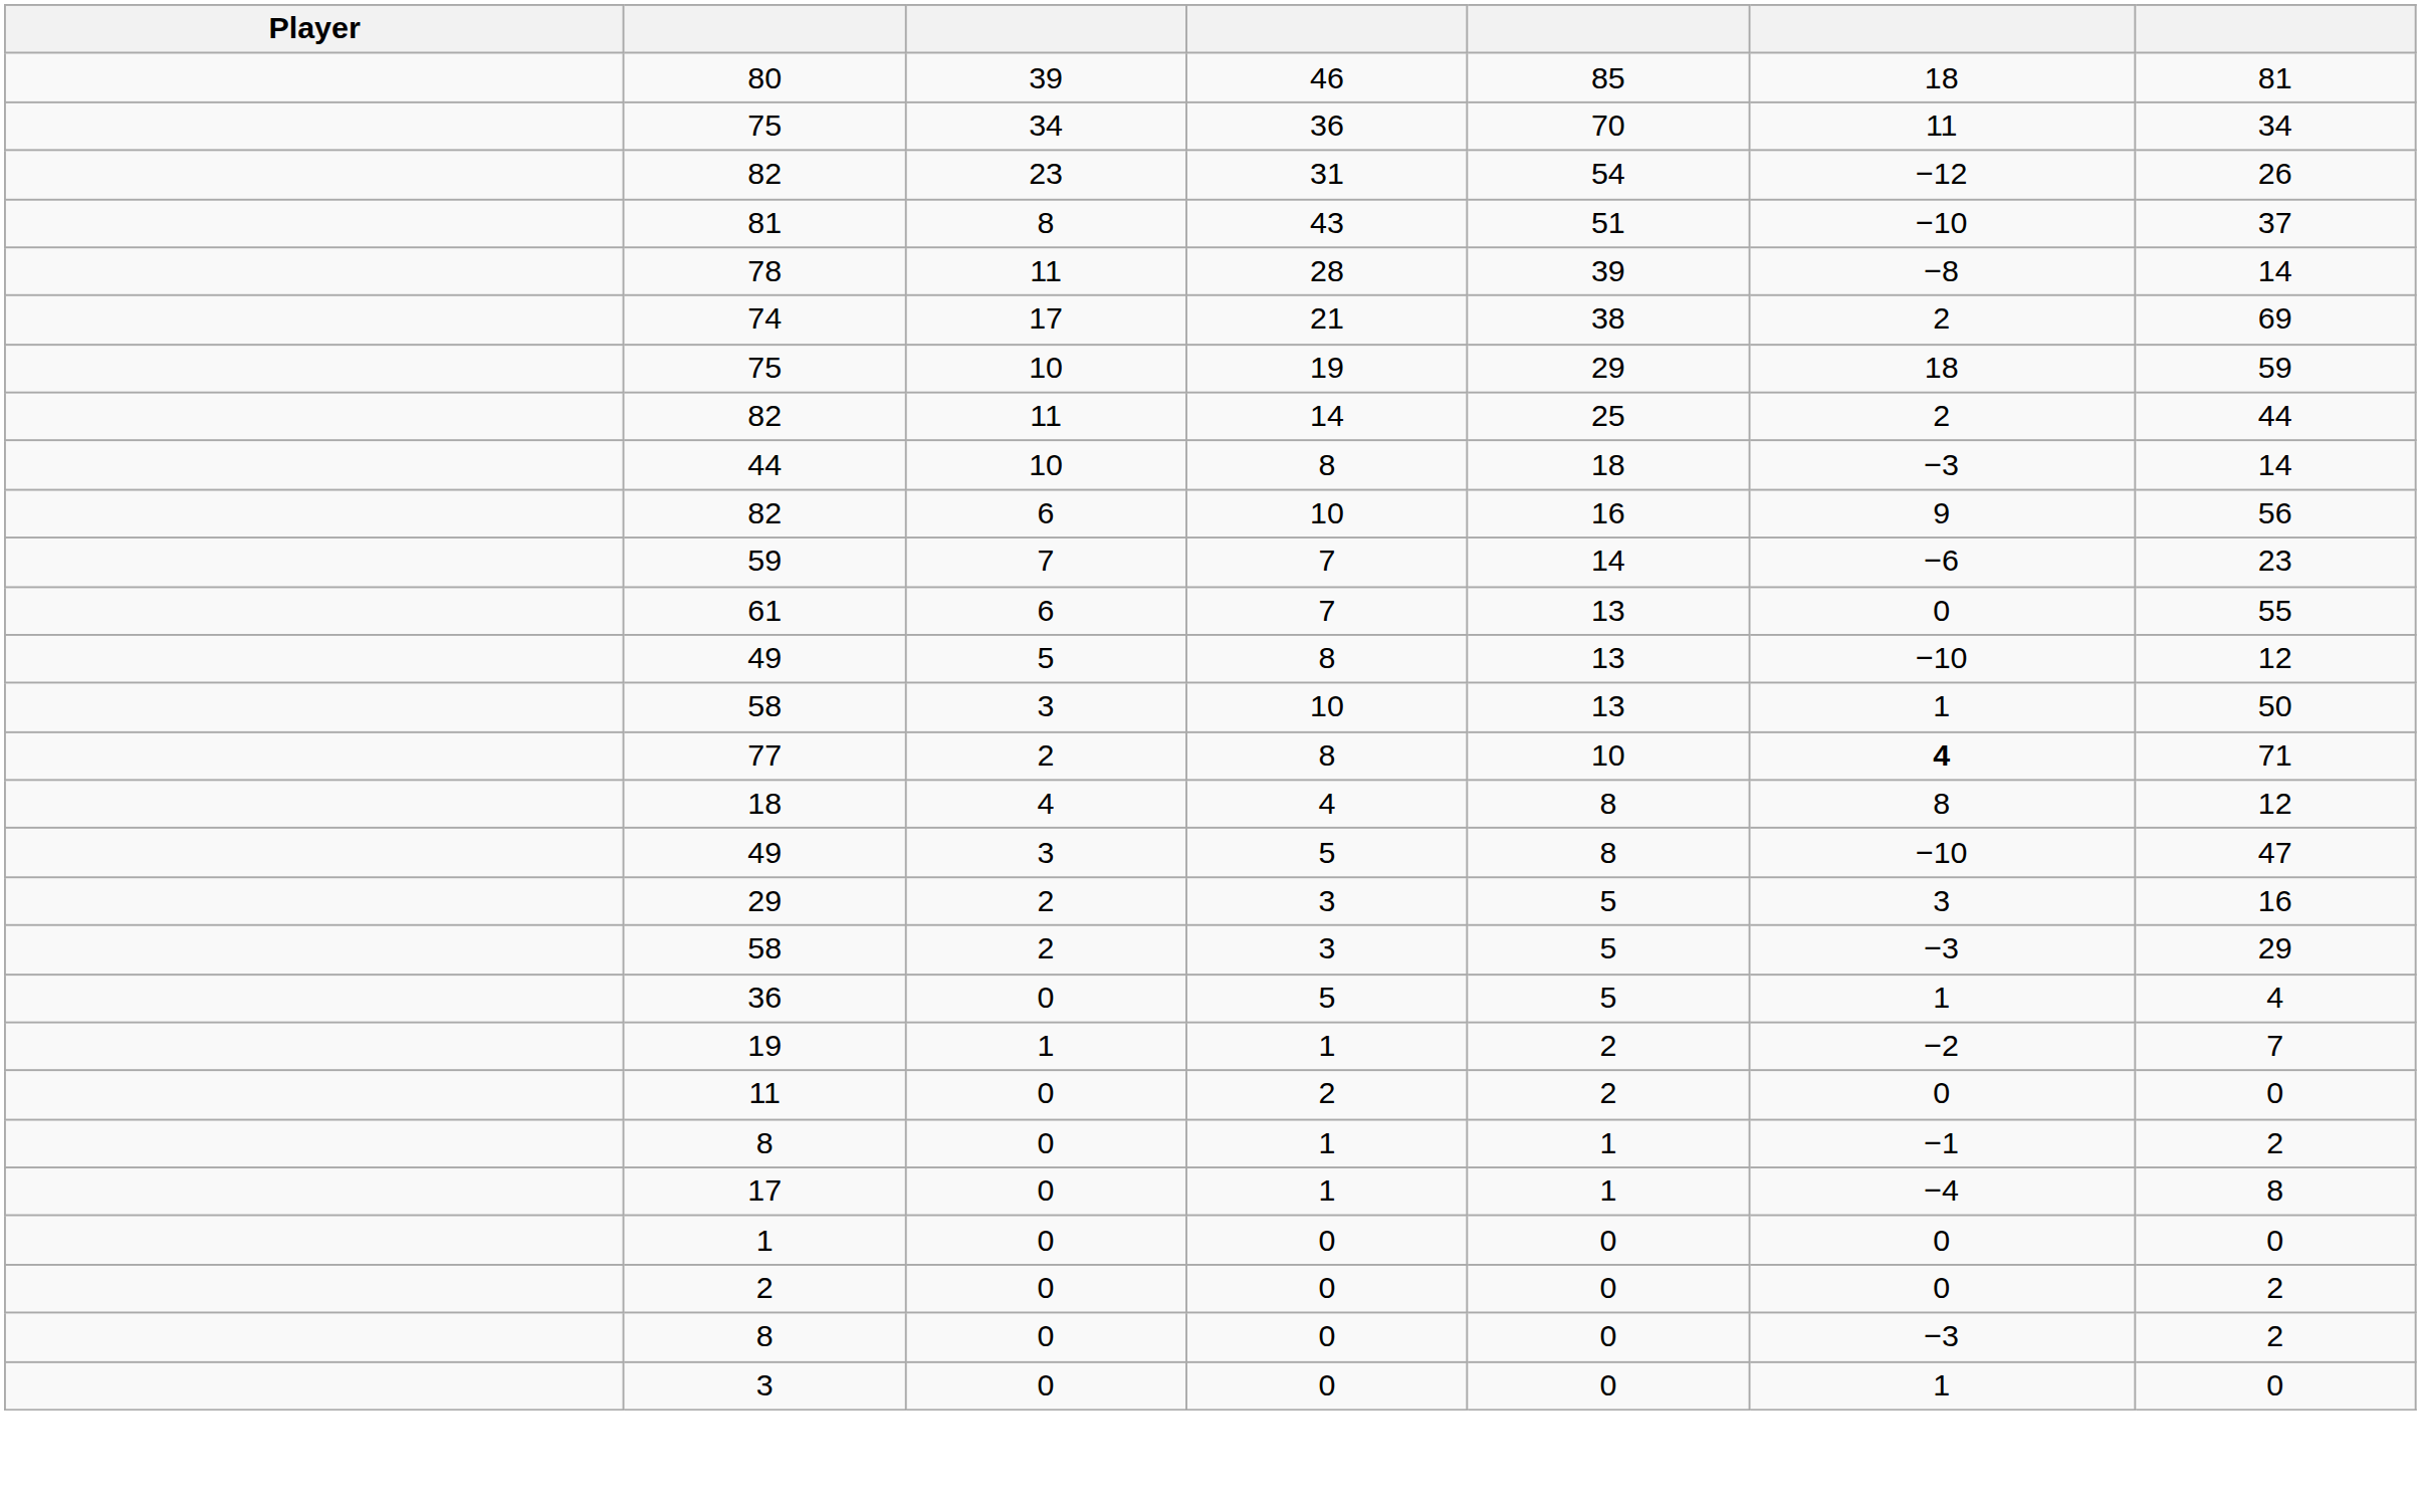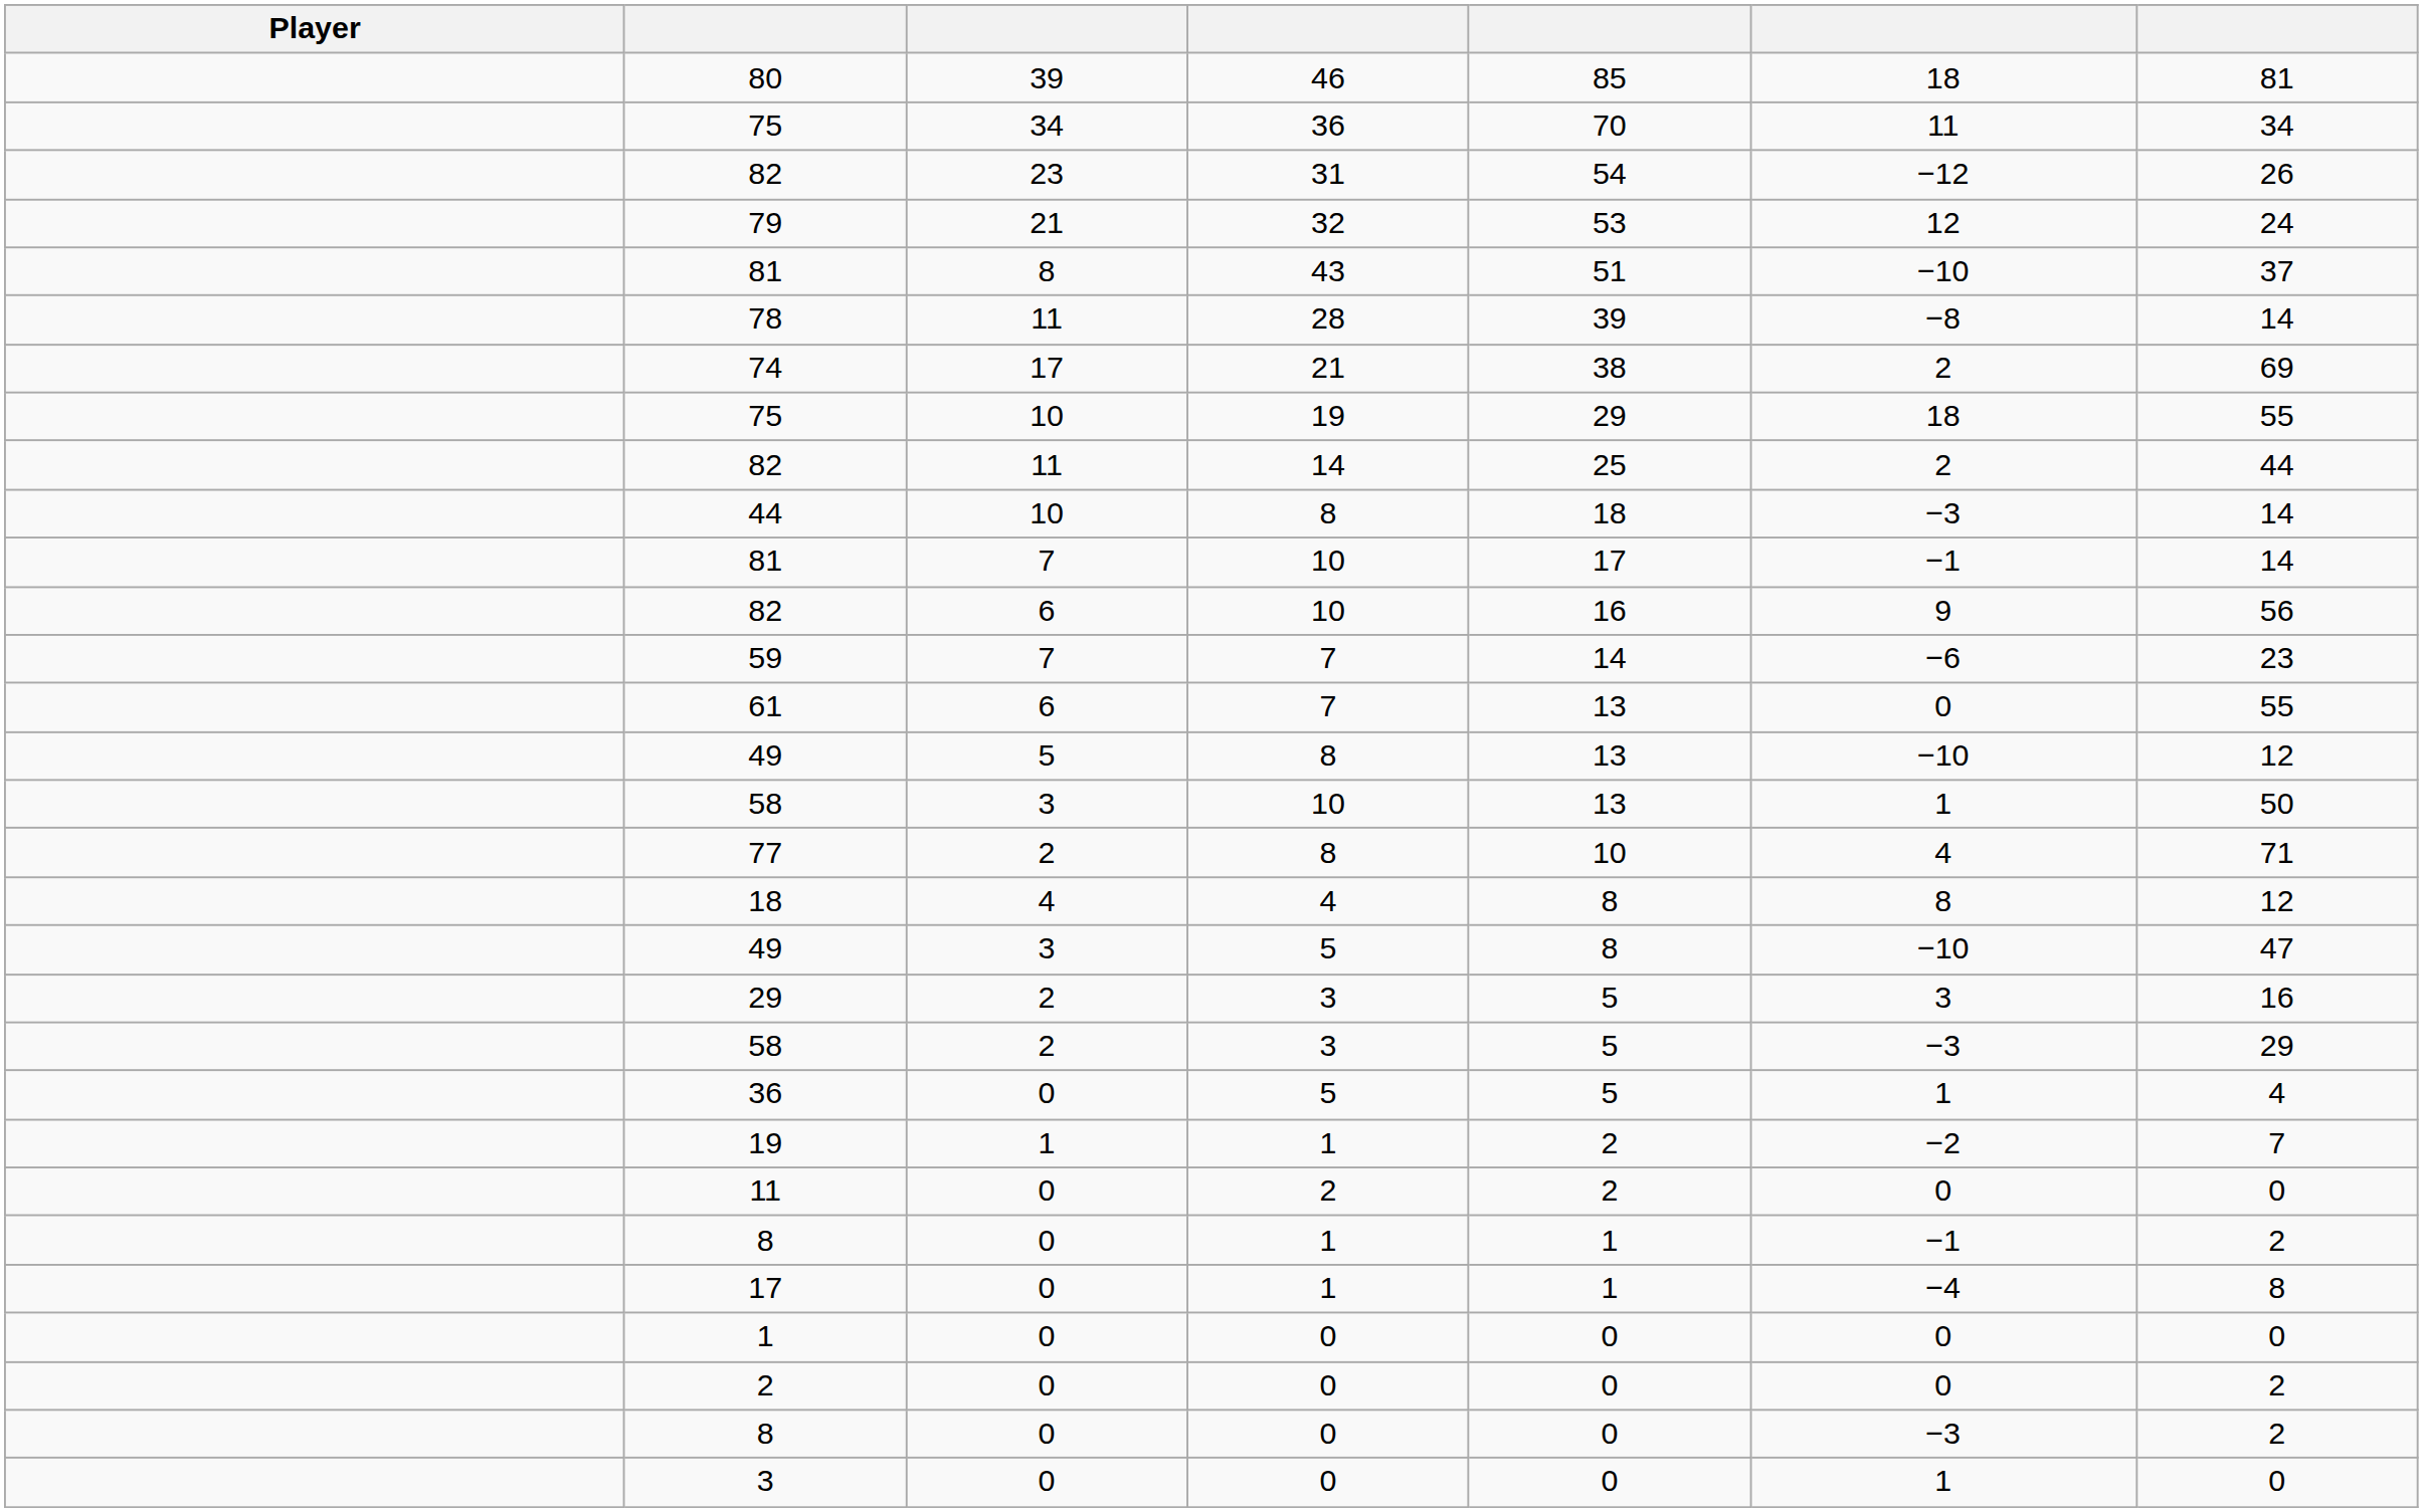 <table class="wikitable sortable" style="width:100%; text-align:center;">
 <tr>
 <th>Player</th>
 <th></th>
 <th></th>
 <th></th>
 <th></th>
 <th data-sort-type="number"></th>
 <th></th>
 </tr>
 <tr>
 <td></td>
 <td>80</td>
 <td>39</td>
 <td>46</td>
 <td>85</td>
 <td>18</td>
 <td>81</td>
 </tr>
 <tr>
 <td></td>
 <td>75</td>
 <td>34</td>
 <td>36</td>
 <td>70</td>
 <td>11</td>
 <td>34</td>
 </tr>
 <tr>
 <td></td>
 <td>82</td>
 <td>23</td>
 <td>31</td>
 <td>54</td>
 <td>−12</td>
 <td>26</td>
 </tr>
 <tr>
 <td></td>
+<td>79</td>
+<td>21</td>
+<td>32</td>
+<td>53</td>
+<td>12</td>
+<td>24</td>
+</tr>
+<tr>
+<td></td>
 <td>81</td>
 <td>8</td>
 <td>43</td>
 <td>51</td>
 <td>−10</td>
 <td>37</td>
 </tr>
 <tr>
 <td></td>
 <td>78</td>
 <td>11</td>
 <td>28</td>
 <td>39</td>
 <td>−8</td>
 <td>14</td>
 </tr>
 <tr>
 <td></td>
 <td>74</td>
 <td>17</td>
 <td>21</td>
 <td>38</td>
 <td>2</td>
 <td>69</td>
 </tr>
 <tr>
 <td></td>
 <td>75</td>
 <td>10</td>
 <td>19</td>
 <td>29</td>
 <td>18</td>
-<td>59</td>
+<td>55</td>
 </tr>
 <tr>
 <td></td>
 <td>82</td>
 <td>11</td>
 <td>14</td>
 <td>25</td>
 <td>2</td>
 <td>44</td>
 </tr>
 <tr>
 <td></td>
 <td>44</td>
 <td>10</td>
 <td>8</td>
 <td>18</td>
 <td>−3</td>
+<td>14</td>
+</tr>
+<tr>
+<td></td>
+<td>81</td>
+<td>7</td>
+<td>10</td>
+<td>17</td>
+<td>−1</td>
 <td>14</td>
 </tr>
 <tr>
 <td></td>
 <td>82</td>
 <td>6</td>
 <td>10</td>
 <td>16</td>
 <td>9</td>
 <td>56</td>
 </tr>
 <tr>
 <td></td>
 <td>59</td>
 <td>7</td>
 <td>7</td>
 <td>14</td>
 <td>−6</td>
 <td>23</td>
 </tr>
 <tr>
 <td></td>
 <td>61</td>
 <td>6</td>
 <td>7</td>
 <td>13</td>
 <td>0</td>
 <td>55</td>
 </tr>
 <tr>
 <td></td>
 <td>49</td>
 <td>5</td>
 <td>8</td>
 <td>13</td>
 <td>−10</td>
 <td>12</td>
 </tr>
 <tr>
 <td></td>
 <td>58</td>
 <td>3</td>
 <td>10</td>
 <td>13</td>
 <td>1</td>
 <td>50</td>
 </tr>
 <tr>
 <td></td>
 <td>77</td>
 <td>2</td>
 <td>8</td>
 <td>10</td>
-<td><strong>4</strong></td>
+<td>4</td>
 <td>71</td>
 </tr>
 <tr>
 <td></td>
 <td>18</td>
 <td>4</td>
 <td>4</td>
 <td>8</td>
 <td>8</td>
 <td>12</td>
 </tr>
 <tr>
 <td></td>
 <td>49</td>
 <td>3</td>
 <td>5</td>
 <td>8</td>
 <td>−10</td>
 <td>47</td>
 </tr>
 <tr>
 <td></td>
 <td>29</td>
 <td>2</td>
 <td>3</td>
 <td>5</td>
 <td>3</td>
 <td>16</td>
 </tr>
 <tr>
 <td></td>
 <td>58</td>
 <td>2</td>
 <td>3</td>
 <td>5</td>
 <td>−3</td>
 <td>29</td>
 </tr>
 <tr>
 <td></td>
 <td>36</td>
 <td>0</td>
 <td>5</td>
 <td>5</td>
 <td>1</td>
 <td>4</td>
 </tr>
 <tr>
 <td></td>
 <td>19</td>
 <td>1</td>
 <td>1</td>
 <td>2</td>
 <td>−2</td>
 <td>7</td>
 </tr>
 <tr>
 <td></td>
 <td>11</td>
 <td>0</td>
 <td>2</td>
 <td>2</td>
 <td>0</td>
 <td>0</td>
 </tr>
 <tr>
 <td></td>
 <td>8</td>
 <td>0</td>
 <td>1</td>
 <td>1</td>
 <td>−1</td>
 <td>2</td>
 </tr>
 <tr>
 <td></td>
 <td>17</td>
 <td>0</td>
 <td>1</td>
 <td>1</td>
 <td>−4</td>
 <td>8</td>
 </tr>
 <tr>
 <td></td>
 <td>1</td>
 <td>0</td>
 <td>0</td>
 <td>0</td>
 <td>0</td>
 <td>0</td>
 </tr>
 <tr>
 <td></td>
 <td>2</td>
 <td>0</td>
 <td>0</td>
 <td>0</td>
 <td>0</td>
 <td>2</td>
 </tr>
 <tr>
 <td></td>
 <td>8</td>
 <td>0</td>
 <td>0</td>
 <td>0</td>
 <td>−3</td>
 <td>2</td>
 </tr>
 <tr>
 <td></td>
 <td>3</td>
 <td>0</td>
 <td>0</td>
 <td>0</td>
 <td>1</td>
 <td>0</td>
 </tr>
 </table>
